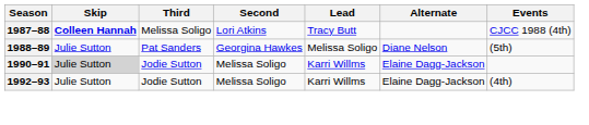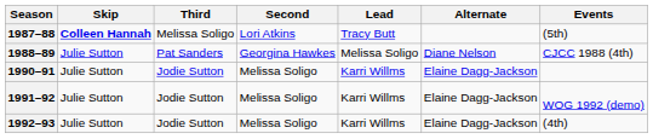 <table class="wikitable">
 <tr>
 <th scope="col">Season</th>
 <th scope="col">Skip</th>
 <th scope="col">Third</th>
 <th scope="col">Second</th>
 <th scope="col">Lead</th>
 <th scope="col">Alternate</th>
 <th scope="col">Events</th>
 </tr>
 <tr>
 <th scope="row">1987–88</th>
 <td><strong><a href='#'>Colleen Hannah</a></strong></td>
 <td>Melissa Soligo</td>
 <td><a href='#'>Lori Atkins</a></td>
 <td><a href='#'>Tracy Butt</a></td>
 <td></td>
-<td><a href='#'>CJCC</a> 1988 (4th)</td>
+<td> (5th)</td>
 </tr>
 <tr>
 <th scope="row">1988–89</th>
 <td><a href='#'>Julie Sutton</a></td>
 <td><a href='#'>Pat Sanders</a></td>
 <td><a href='#'>Georgina Hawkes</a></td>
 <td>Melissa Soligo</td>
 <td><a href='#'>Diane Nelson</a></td>
-<td> (5th)</td>
+<td><a href='#'>CJCC</a> 1988 (4th)</td>
 </tr>
 <tr>
 <th scope="row">1990–91</th>
-<td style="background: lightgrey;">Julie Sutton</td>
+<td>Julie Sutton</td>
 <td><a href='#'>Jodie Sutton</a></td>
 <td>Melissa Soligo</td>
 <td><a href='#'>Karri Willms</a></td>
 <td><a href='#'>Elaine Dagg-Jackson</a></td>
 <td> <br> </td>
+</tr>
+<tr>
+<th scope="row">1991–92</th>
+<td>Julie Sutton</td>
+<td>Jodie Sutton</td>
+<td>Melissa Soligo</td>
+<td>Karri Willms</td>
+<td>Elaine Dagg-Jackson</td>
+<td> <br><a href='#'>WOG 1992 (demo)</a> </td>
 </tr>
 <tr>
 <th scope="row">1992–93</th>
 <td>Julie Sutton</td>
 <td>Jodie Sutton</td>
 <td>Melissa Soligo</td>
 <td>Karri Willms</td>
 <td>Elaine Dagg-Jackson</td>
 <td> (4th)</td>
 </tr>
 </table>
